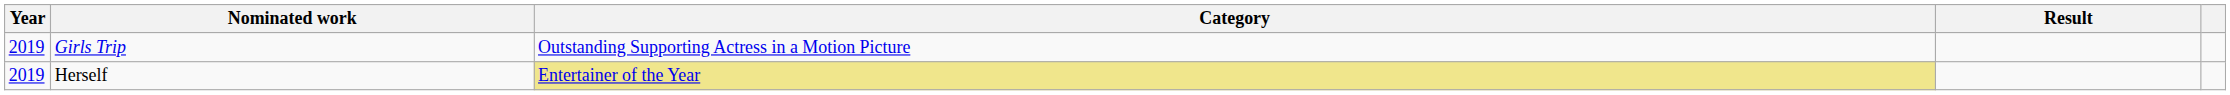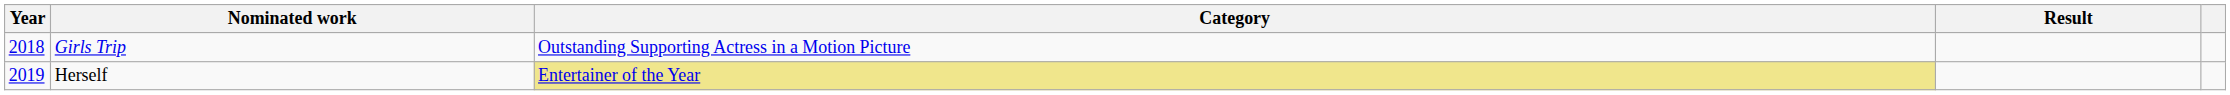 <table style="width:100%;" class="wikitable sortable">
 <tr>
 <th style="width:1%;" scope="col">Year</th>
 <th style="width:20%;" scope="col">Nominated work</th>
 <th style="width:58%;" scope="col">Category</th>
 <th style="width:11%;" scope="col">Result</th>
 <th style="width:1%;" scope="col"></th>
 </tr>
 <tr>
-<td><a href='#'>2019</a></td>
+<td><a href='#'>2018</a></td>
 <td><em><a href='#'>Girls Trip</a></em></td>
 <td><a href='#'>Outstanding Supporting Actress in a Motion Picture</a></td>
 <td></td>
 <td></td>
 </tr>
 <tr>
 <td><a href='#'>2019</a></td>
 <td>Herself</td>
 <td style="background: khaki;"><a href='#'>Entertainer of the Year</a></td>
 <td></td>
 <td></td>
 </tr>
 </table>
